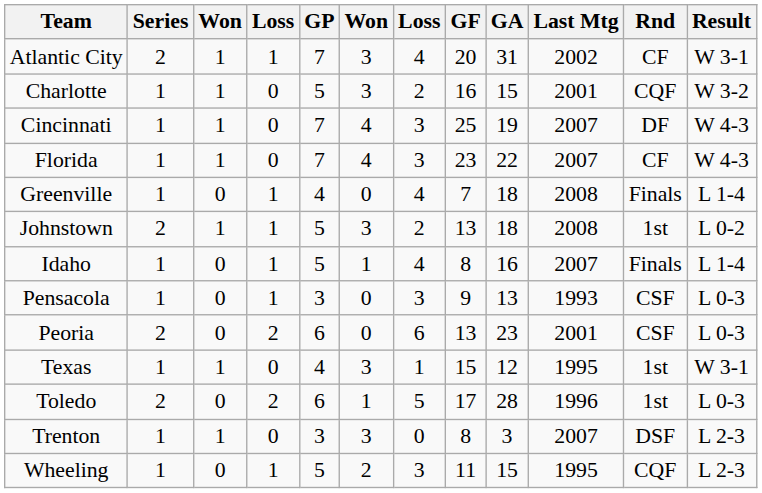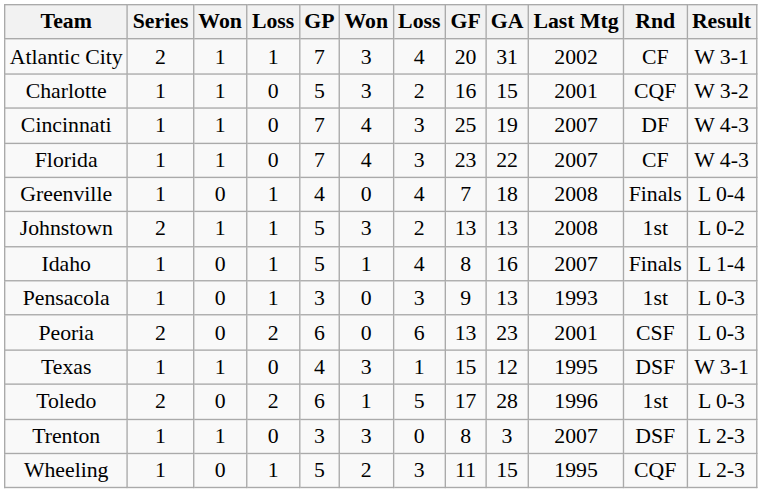 <table class="wikitable" style="text-align:center">
 <tr>
 <th>Team</th>
 <th>Series</th>
 <th>Won</th>
 <th>Loss</th>
 <th>GP</th>
 <th>Won</th>
 <th>Loss</th>
 <th>GF</th>
 <th>GA</th>
 <th>Last Mtg</th>
 <th>Rnd</th>
 <th>Result</th>
 </tr>
 <tr>
 <td>Atlantic City</td>
 <td>2</td>
 <td>1</td>
 <td>1</td>
 <td>7</td>
 <td>3</td>
 <td>4</td>
 <td>20</td>
 <td>31</td>
 <td>2002</td>
 <td>CF</td>
 <td>W 3-1</td>
 </tr>
 <tr>
 <td>Charlotte</td>
 <td>1</td>
 <td>1</td>
 <td>0</td>
 <td>5</td>
 <td>3</td>
 <td>2</td>
 <td>16</td>
 <td>15</td>
 <td>2001</td>
 <td>CQF</td>
 <td>W 3-2</td>
 </tr>
 <tr>
 <td>Cincinnati</td>
 <td>1</td>
 <td>1</td>
 <td>0</td>
 <td>7</td>
 <td>4</td>
 <td>3</td>
 <td>25</td>
 <td>19</td>
 <td>2007</td>
 <td>DF</td>
 <td>W 4-3</td>
 </tr>
 <tr>
 <td>Florida</td>
 <td>1</td>
 <td>1</td>
 <td>0</td>
 <td>7</td>
 <td>4</td>
 <td>3</td>
 <td>23</td>
 <td>22</td>
 <td>2007</td>
 <td>CF</td>
 <td>W 4-3</td>
 </tr>
 <tr>
 <td>Greenville</td>
 <td>1</td>
 <td>0</td>
 <td>1</td>
 <td>4</td>
 <td>0</td>
 <td>4</td>
 <td>7</td>
 <td>18</td>
 <td>2008</td>
 <td>Finals</td>
-<td>L 1-4</td>
+<td>L 0-4</td>
 </tr>
 <tr>
 <td>Johnstown</td>
 <td>2</td>
 <td>1</td>
 <td>1</td>
 <td>5</td>
 <td>3</td>
 <td>2</td>
 <td>13</td>
-<td>18</td>
+<td>13</td>
 <td>2008</td>
 <td>1st</td>
 <td>L 0-2</td>
 </tr>
 <tr>
 <td>Idaho</td>
 <td>1</td>
 <td>0</td>
 <td>1</td>
 <td>5</td>
 <td>1</td>
 <td>4</td>
 <td>8</td>
 <td>16</td>
 <td>2007</td>
 <td>Finals</td>
 <td>L 1-4</td>
 </tr>
 <tr>
 <td>Pensacola</td>
 <td>1</td>
 <td>0</td>
 <td>1</td>
 <td>3</td>
 <td>0</td>
 <td>3</td>
 <td>9</td>
 <td>13</td>
 <td>1993</td>
-<td>CSF</td>
+<td>1st</td>
 <td>L 0-3</td>
 </tr>
 <tr>
 <td>Peoria</td>
 <td>2</td>
 <td>0</td>
 <td>2</td>
 <td>6</td>
 <td>0</td>
 <td>6</td>
 <td>13</td>
 <td>23</td>
 <td>2001</td>
 <td>CSF</td>
 <td>L 0-3</td>
 </tr>
 <tr>
 <td>Texas</td>
 <td>1</td>
 <td>1</td>
 <td>0</td>
 <td>4</td>
 <td>3</td>
 <td>1</td>
 <td>15</td>
 <td>12</td>
 <td>1995</td>
-<td>1st</td>
+<td>DSF</td>
 <td>W 3-1</td>
 </tr>
 <tr>
 <td>Toledo</td>
 <td>2</td>
 <td>0</td>
 <td>2</td>
 <td>6</td>
 <td>1</td>
 <td>5</td>
 <td>17</td>
 <td>28</td>
 <td>1996</td>
 <td>1st</td>
 <td>L 0-3</td>
 </tr>
 <tr>
 <td>Trenton</td>
 <td>1</td>
 <td>1</td>
 <td>0</td>
 <td>3</td>
 <td>3</td>
 <td>0</td>
 <td>8</td>
 <td>3</td>
 <td>2007</td>
 <td>DSF</td>
 <td>L 2-3</td>
 </tr>
 <tr>
 <td>Wheeling</td>
 <td>1</td>
 <td>0</td>
 <td>1</td>
 <td>5</td>
 <td>2</td>
 <td>3</td>
 <td>11</td>
 <td>15</td>
 <td>1995</td>
 <td>CQF</td>
 <td>L 2-3</td>
 </tr>
 </table>
